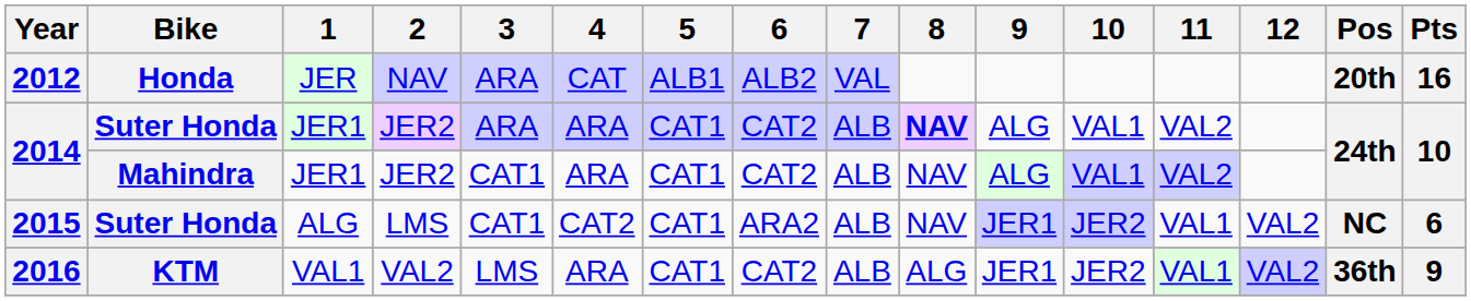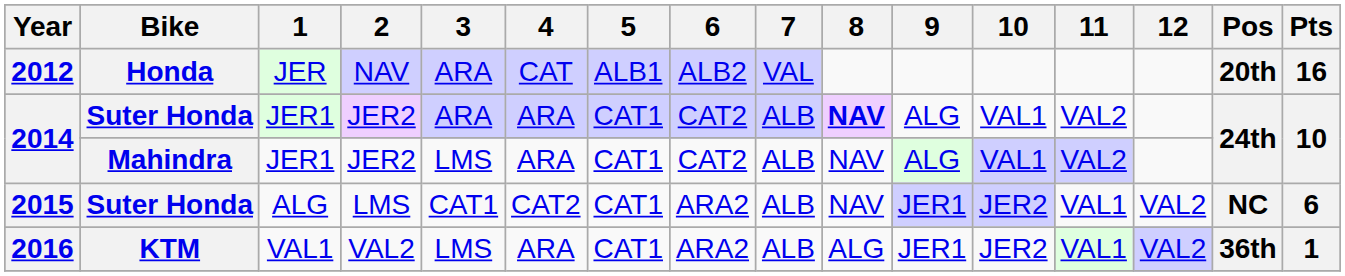 <table class="wikitable" style="text-align:center">
 <tr>
 <th>Year</th>
 <th>Bike</th>
 <th>1</th>
 <th>2</th>
 <th>3</th>
 <th>4</th>
 <th>5</th>
 <th>6</th>
 <th>7</th>
 <th>8</th>
 <th>9</th>
 <th>10</th>
 <th>11</th>
 <th>12</th>
 <th>Pos</th>
 <th>Pts</th>
 </tr>
 <tr>
 <th><a href='#'>2012</a></th>
 <th><a href='#'>Honda</a></th>
 <td style="background:#dfffdf;"><a href='#'>JER</a><br></td>
 <td style="background:#cfcfff;"><a href='#'>NAV</a><br></td>
 <td style="background:#cfcfff;"><a href='#'>ARA</a><br></td>
 <td style="background:#cfcfff;"><a href='#'>CAT</a><br></td>
 <td style="background:#cfcfff;"><a href='#'>ALB1</a><br></td>
 <td style="background:#cfcfff;"><a href='#'>ALB2</a><br></td>
 <td style="background:#cfcfff;"><a href='#'>VAL</a><br></td>
 <td></td>
 <td></td>
 <td></td>
 <td></td>
 <td></td>
 <th>20th</th>
 <th>16</th>
 </tr>
 <tr>
 <th rowspan=2><a href='#'>2014</a></th>
 <th><a href='#'>Suter Honda</a></th>
 <td style="background:#DFFFDF;"><a href='#'>JER1</a><br></td>
 <td style="background:#efcfff;"><a href='#'>JER2</a><br></td>
 <td style="background:#cfcfff;"><a href='#'>ARA</a><br></td>
 <td style="background:#cfcfff;"><a href='#'>ARA</a><br></td>
 <td style="background:#cfcfff;"><a href='#'>CAT1</a><br></td>
 <td style="background:#cfcfff;"><a href='#'>CAT2</a><br></td>
 <td style="background:#cfcfff;"><a href='#'>ALB</a><br></td>
 <td style="background:#efcfff;"><strong><a href='#'>NAV</a><br></strong></td>
 <td style="background:#;"><a href='#'>ALG</a><br></td>
 <td style="background:#;"><a href='#'>VAL1</a><br></td>
 <td style="background:#;"><a href='#'>VAL2</a><br></td>
 <td></td>
 <th rowspan=2 style="background:#;">24th</th>
 <th rowspan=2 style="background:#;">10</th>
 </tr>
 <tr>
 <th><a href='#'>Mahindra</a></th>
 <td style="background:#;"><a href='#'>JER1</a><br></td>
 <td style="background:#;"><a href='#'>JER2</a><br></td>
-<td style="background:#;"><a href='#'>CAT1</a><br></td>
+<td style="background:#;"><a href='#'>LMS</a><br></td>
 <td style="background:#;"><a href='#'>ARA</a><br></td>
 <td style="background:#;"><a href='#'>CAT1</a><br></td>
 <td style="background:#;"><a href='#'>CAT2</a><br></td>
 <td style="background:#;"><a href='#'>ALB</a><br></td>
 <td style="background:#;"><a href='#'>NAV</a><br></td>
 <td style="background:#dfffdf;"><a href='#'>ALG</a><br></td>
 <td style="background:#cfcfff;"><a href='#'>VAL1</a><br></td>
 <td style="background:#cfcfff;"><a href='#'>VAL2</a><br></td>
 <td></td>
 </tr>
 <tr>
 <th><a href='#'>2015</a></th>
 <th><a href='#'>Suter Honda</a></th>
 <td style="background:#;"><a href='#'>ALG</a><br></td>
 <td style="background:#;"><a href='#'>LMS</a><br></td>
 <td style="background:#;"><a href='#'>CAT1</a><br></td>
 <td style="background:#;"><a href='#'>CAT2</a><br></td>
 <td style="background:#;"><a href='#'>CAT1</a><br></td>
 <td style="background:#;"><a href='#'>ARA2</a><br></td>
 <td style="background:#;"><a href='#'>ALB</a><br></td>
 <td style="background:#;"><a href='#'>NAV</a><br></td>
 <td style="background:#cfcfff;"><a href='#'>JER1</a><br></td>
 <td style="background:#cfcfff;"><a href='#'>JER2</a><br></td>
 <td style="background:#;"><a href='#'>VAL1</a><br></td>
 <td style="background:#;"><a href='#'>VAL2</a><br></td>
 <th>NC</th>
 <th>6</th>
 </tr>
 <tr>
 <th><a href='#'>2016</a></th>
 <th><a href='#'>KTM</a></th>
 <td style="background:#;"><a href='#'>VAL1</a><br></td>
 <td style="background:#;"><a href='#'>VAL2</a><br></td>
 <td style="background:#;"><a href='#'>LMS</a><br></td>
 <td style="background:#;"><a href='#'>ARA</a><br></td>
 <td style="background:#;"><a href='#'>CAT1</a><br></td>
-<td style="background:#;"><a href='#'>CAT2</a><br></td>
+<td style="background:#;"><a href='#'>ARA2</a><br></td>
 <td style="background:#;"><a href='#'>ALB</a><br></td>
 <td style="background:#;"><a href='#'>ALG</a><br></td>
 <td style="background:#;"><a href='#'>JER1</a><br></td>
 <td style="background:#;"><a href='#'>JER2</a><br></td>
 <td style="background:#dfffdf;"><a href='#'>VAL1</a><br></td>
 <td style="background:#cfcfff;"><a href='#'>VAL2</a><br></td>
 <th>36th</th>
-<th>9</th>
+<th>1</th>
 </tr>
 </table>
